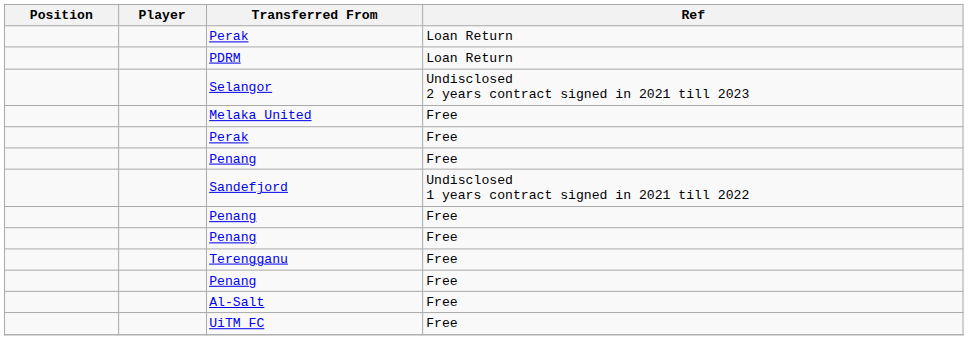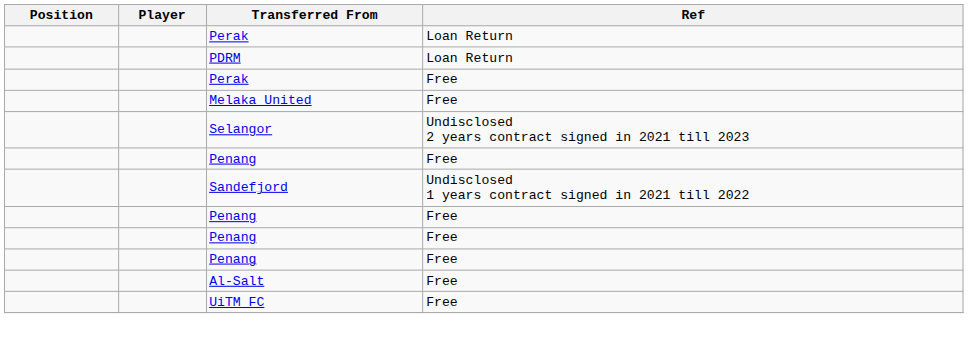 <table class="wikitable sortable" style="width:60%; font-size:100%; text-align:left;">
 <tr>
 <th>Position</th>
 <th>Player</th>
 <th>Transferred From</th>
 <th>Ref</th>
 </tr>
 <tr>
 <td></td>
 <td></td>
 <td> <a href='#'>Perak</a></td>
 <td>Loan Return</td>
 </tr>
 <tr>
 <td></td>
 <td></td>
 <td> <a href='#'>PDRM</a></td>
 <td>Loan Return</td>
 </tr>
 <tr>
 <td></td>
 <td></td>
-<td> <a href='#'>Selangor</a></td>
-<td>Undisclosed <br> 2 years contract signed in 2021 till 2023</td>
+<td> <a href='#'>Perak</a></td>
+<td>Free</td>
 </tr>
 <tr>
 <td></td>
 <td></td>
 <td> <a href='#'>Melaka United</a></td>
 <td>Free</td>
 </tr>
 <tr>
 <td></td>
 <td></td>
-<td> <a href='#'>Perak</a></td>
-<td>Free</td>
+<td> <a href='#'>Selangor</a></td>
+<td>Undisclosed <br> 2 years contract signed in 2021 till 2023</td>
 </tr>
 <tr>
 <td></td>
 <td></td>
 <td> <a href='#'>Penang</a></td>
 <td>Free</td>
 </tr>
 <tr>
 <td></td>
 <td></td>
 <td> <a href='#'>Sandefjord</a></td>
 <td>Undisclosed <br> 1 years contract signed in 2021 till 2022</td>
 </tr>
 <tr>
 <td></td>
 <td></td>
 <td> <a href='#'>Penang</a></td>
 <td>Free</td>
 </tr>
 <tr>
 <td></td>
 <td></td>
 <td> <a href='#'>Penang</a></td>
 <td>Free</td>
 </tr>
 <tr>
 <td></td>
 <td></td>
-<td> <a href='#'>Terengganu</a></td>
-<td>Free</td>
-</tr>
-<tr>
-<td></td>
-<td></td>
 <td> <a href='#'>Penang</a></td>
 <td>Free</td>
 </tr>
 <tr>
 <td></td>
 <td></td>
 <td> <a href='#'>Al-Salt</a></td>
 <td>Free</td>
 </tr>
 <tr>
 <td></td>
 <td></td>
 <td> <a href='#'>UiTM FC</a></td>
 <td>Free</td>
 </tr>
 <tr>
 </tr>
 </table>
